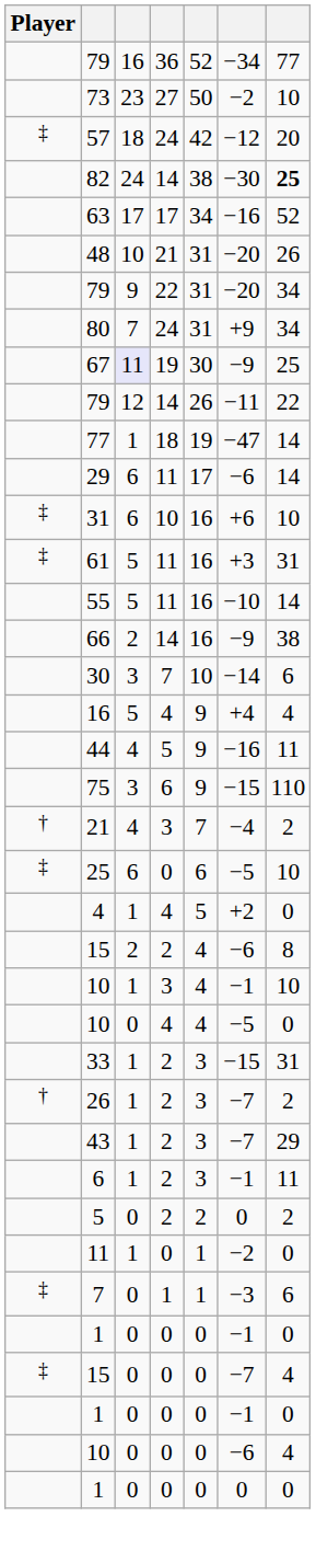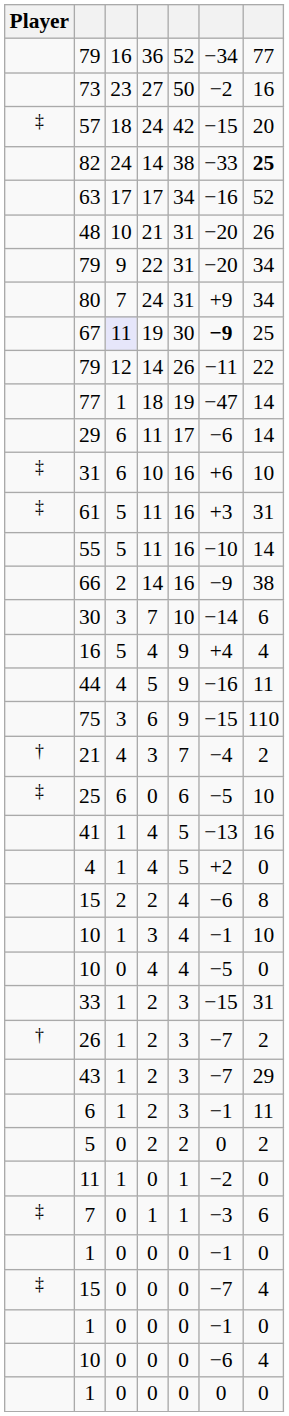 <table class="wikitable sortable" style="text-align:center;">
 <tr>
 <th>Player</th>
 <th></th>
 <th></th>
 <th></th>
 <th></th>
 <th data-sort-type="number"></th>
 <th></th>
 </tr>
 <tr>
 <td></td>
 <td>79</td>
 <td>16</td>
 <td>36</td>
 <td>52</td>
 <td>−34</td>
 <td>77</td>
 </tr>
 <tr>
 <td></td>
 <td>73</td>
 <td>23</td>
 <td>27</td>
 <td>50</td>
 <td>−2</td>
-<td>10</td>
+<td>16</td>
 </tr>
 <tr>
 <td><sup>‡</sup></td>
 <td>57</td>
 <td>18</td>
 <td>24</td>
 <td>42</td>
-<td>−12</td>
+<td>−15</td>
 <td>20</td>
 </tr>
 <tr>
 <td></td>
 <td>82</td>
 <td>24</td>
 <td>14</td>
 <td>38</td>
-<td>−30</td>
+<td>−33</td>
 <td><strong>25</strong></td>
 </tr>
 <tr>
 <td></td>
 <td>63</td>
 <td>17</td>
 <td>17</td>
 <td>34</td>
 <td>−16</td>
 <td>52</td>
 </tr>
 <tr>
 <td></td>
 <td>48</td>
 <td>10</td>
 <td>21</td>
 <td>31</td>
 <td>−20</td>
 <td>26</td>
 </tr>
 <tr>
 <td></td>
 <td>79</td>
 <td>9</td>
 <td>22</td>
 <td>31</td>
 <td>−20</td>
 <td>34</td>
 </tr>
 <tr>
 <td></td>
 <td>80</td>
 <td>7</td>
 <td>24</td>
 <td>31</td>
 <td>+9</td>
 <td>34</td>
 </tr>
 <tr>
 <td></td>
 <td>67</td>
 <td style="background: lavender;">11</td>
 <td>19</td>
 <td>30</td>
-<td>−9</td>
+<td><strong>−9</strong></td>
 <td>25</td>
 </tr>
 <tr>
 <td></td>
 <td>79</td>
 <td>12</td>
 <td>14</td>
 <td>26</td>
 <td>−11</td>
 <td>22</td>
 </tr>
 <tr>
 <td></td>
 <td>77</td>
 <td>1</td>
 <td>18</td>
 <td>19</td>
 <td>−47</td>
 <td>14</td>
 </tr>
 <tr>
 <td></td>
 <td>29</td>
 <td>6</td>
 <td>11</td>
 <td>17</td>
 <td>−6</td>
 <td>14</td>
 </tr>
 <tr>
 <td><sup>‡</sup></td>
 <td>31</td>
 <td>6</td>
 <td>10</td>
 <td>16</td>
 <td>+6</td>
 <td>10</td>
 </tr>
 <tr>
 <td><sup>‡</sup></td>
 <td>61</td>
 <td>5</td>
 <td>11</td>
 <td>16</td>
 <td>+3</td>
 <td>31</td>
 </tr>
 <tr>
 <td></td>
 <td>55</td>
 <td>5</td>
 <td>11</td>
 <td>16</td>
 <td>−10</td>
 <td>14</td>
 </tr>
 <tr>
 <td></td>
 <td>66</td>
 <td>2</td>
 <td>14</td>
 <td>16</td>
 <td>−9</td>
 <td>38</td>
 </tr>
 <tr>
 <td></td>
 <td>30</td>
 <td>3</td>
 <td>7</td>
 <td>10</td>
 <td>−14</td>
 <td>6</td>
 </tr>
 <tr>
 <td></td>
 <td>16</td>
 <td>5</td>
 <td>4</td>
 <td>9</td>
 <td>+4</td>
 <td>4</td>
 </tr>
 <tr>
 <td></td>
 <td>44</td>
 <td>4</td>
 <td>5</td>
 <td>9</td>
 <td>−16</td>
 <td>11</td>
 </tr>
 <tr>
 <td></td>
 <td>75</td>
 <td>3</td>
 <td>6</td>
 <td>9</td>
 <td>−15</td>
 <td>110</td>
 </tr>
 <tr>
 <td><sup>†</sup></td>
 <td>21</td>
 <td>4</td>
 <td>3</td>
 <td>7</td>
 <td>−4</td>
 <td>2</td>
 </tr>
 <tr>
 <td><sup>‡</sup></td>
 <td>25</td>
 <td>6</td>
 <td>0</td>
 <td>6</td>
 <td>−5</td>
 <td>10</td>
+</tr>
+<tr>
+<td></td>
+<td>41</td>
+<td>1</td>
+<td>4</td>
+<td>5</td>
+<td>−13</td>
+<td>16</td>
 </tr>
 <tr>
 <td></td>
 <td>4</td>
 <td>1</td>
 <td>4</td>
 <td>5</td>
 <td>+2</td>
 <td>0</td>
 </tr>
 <tr>
 <td></td>
 <td>15</td>
 <td>2</td>
 <td>2</td>
 <td>4</td>
 <td>−6</td>
 <td>8</td>
 </tr>
 <tr>
 <td></td>
 <td>10</td>
 <td>1</td>
 <td>3</td>
 <td>4</td>
 <td>−1</td>
 <td>10</td>
 </tr>
 <tr>
 <td></td>
 <td>10</td>
 <td>0</td>
 <td>4</td>
 <td>4</td>
 <td>−5</td>
 <td>0</td>
 </tr>
 <tr>
 <td></td>
 <td>33</td>
 <td>1</td>
 <td>2</td>
 <td>3</td>
 <td>−15</td>
 <td>31</td>
 </tr>
 <tr>
 <td><sup>†</sup></td>
 <td>26</td>
 <td>1</td>
 <td>2</td>
 <td>3</td>
 <td>−7</td>
 <td>2</td>
 </tr>
 <tr>
 <td></td>
 <td>43</td>
 <td>1</td>
 <td>2</td>
 <td>3</td>
 <td>−7</td>
 <td>29</td>
 </tr>
 <tr>
 <td></td>
 <td>6</td>
 <td>1</td>
 <td>2</td>
 <td>3</td>
 <td>−1</td>
 <td>11</td>
 </tr>
 <tr>
 <td></td>
 <td>5</td>
 <td>0</td>
 <td>2</td>
 <td>2</td>
 <td>0</td>
 <td>2</td>
 </tr>
 <tr>
 <td></td>
 <td>11</td>
 <td>1</td>
 <td>0</td>
 <td>1</td>
 <td>−2</td>
 <td>0</td>
 </tr>
 <tr>
 <td><sup>‡</sup></td>
 <td>7</td>
 <td>0</td>
 <td>1</td>
 <td>1</td>
 <td>−3</td>
 <td>6</td>
 </tr>
 <tr>
 <td></td>
 <td>1</td>
 <td>0</td>
 <td>0</td>
 <td>0</td>
 <td>−1</td>
 <td>0</td>
 </tr>
 <tr>
 <td><sup>‡</sup></td>
 <td>15</td>
 <td>0</td>
 <td>0</td>
 <td>0</td>
 <td>−7</td>
 <td>4</td>
 </tr>
 <tr>
 <td></td>
 <td>1</td>
 <td>0</td>
 <td>0</td>
 <td>0</td>
 <td>−1</td>
 <td>0</td>
 </tr>
 <tr>
 <td></td>
 <td>10</td>
 <td>0</td>
 <td>0</td>
 <td>0</td>
 <td>−6</td>
 <td>4</td>
 </tr>
 <tr>
 <td></td>
 <td>1</td>
 <td>0</td>
 <td>0</td>
 <td>0</td>
 <td>0</td>
 <td>0</td>
 </tr>
 </table>
